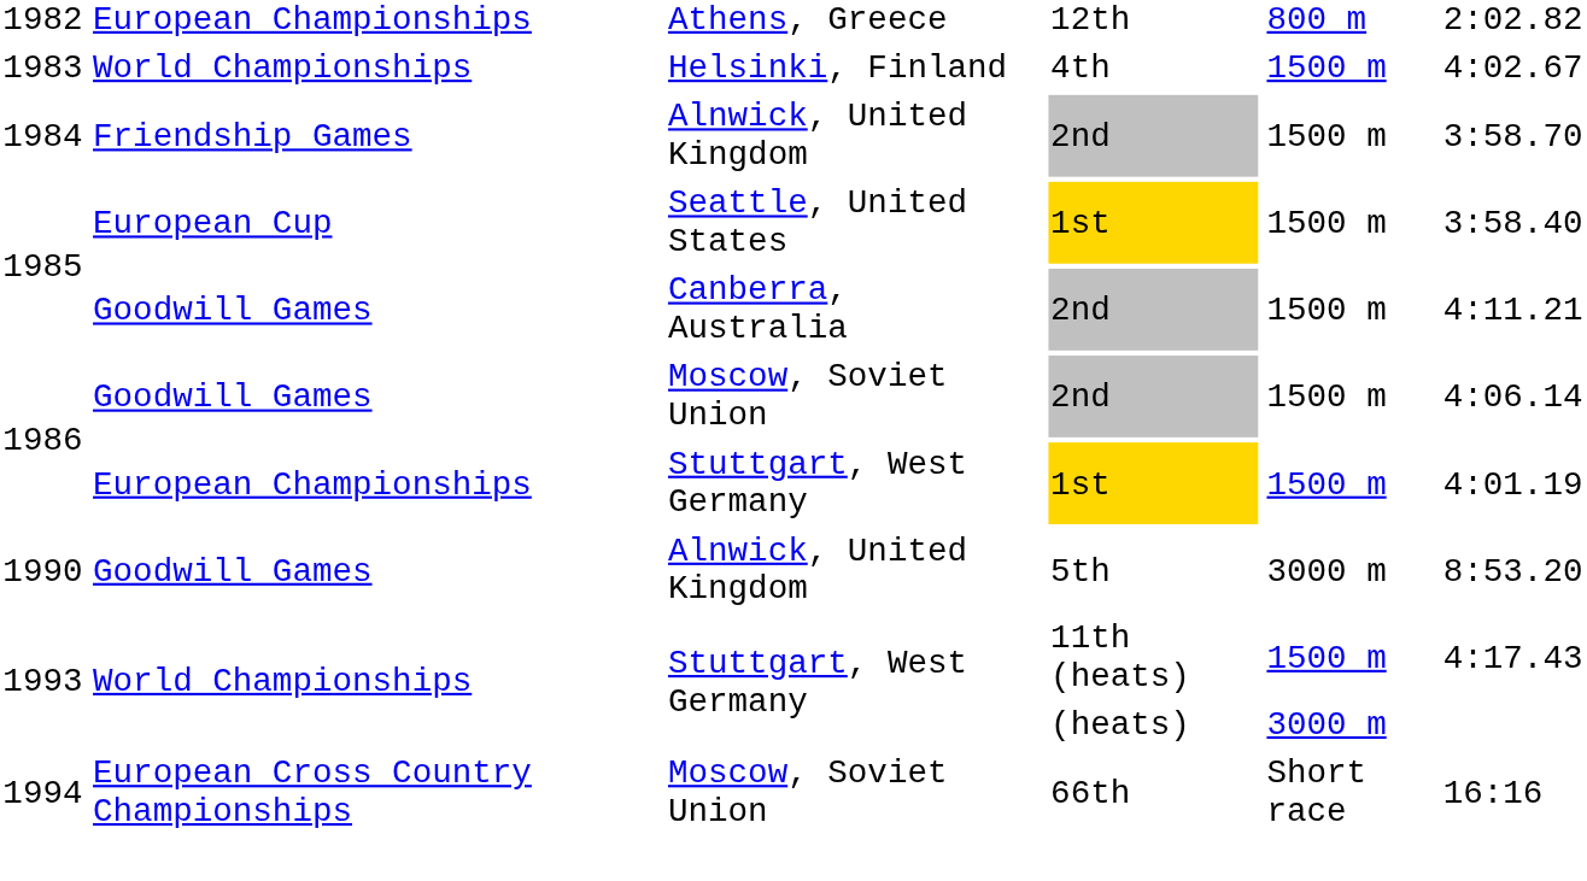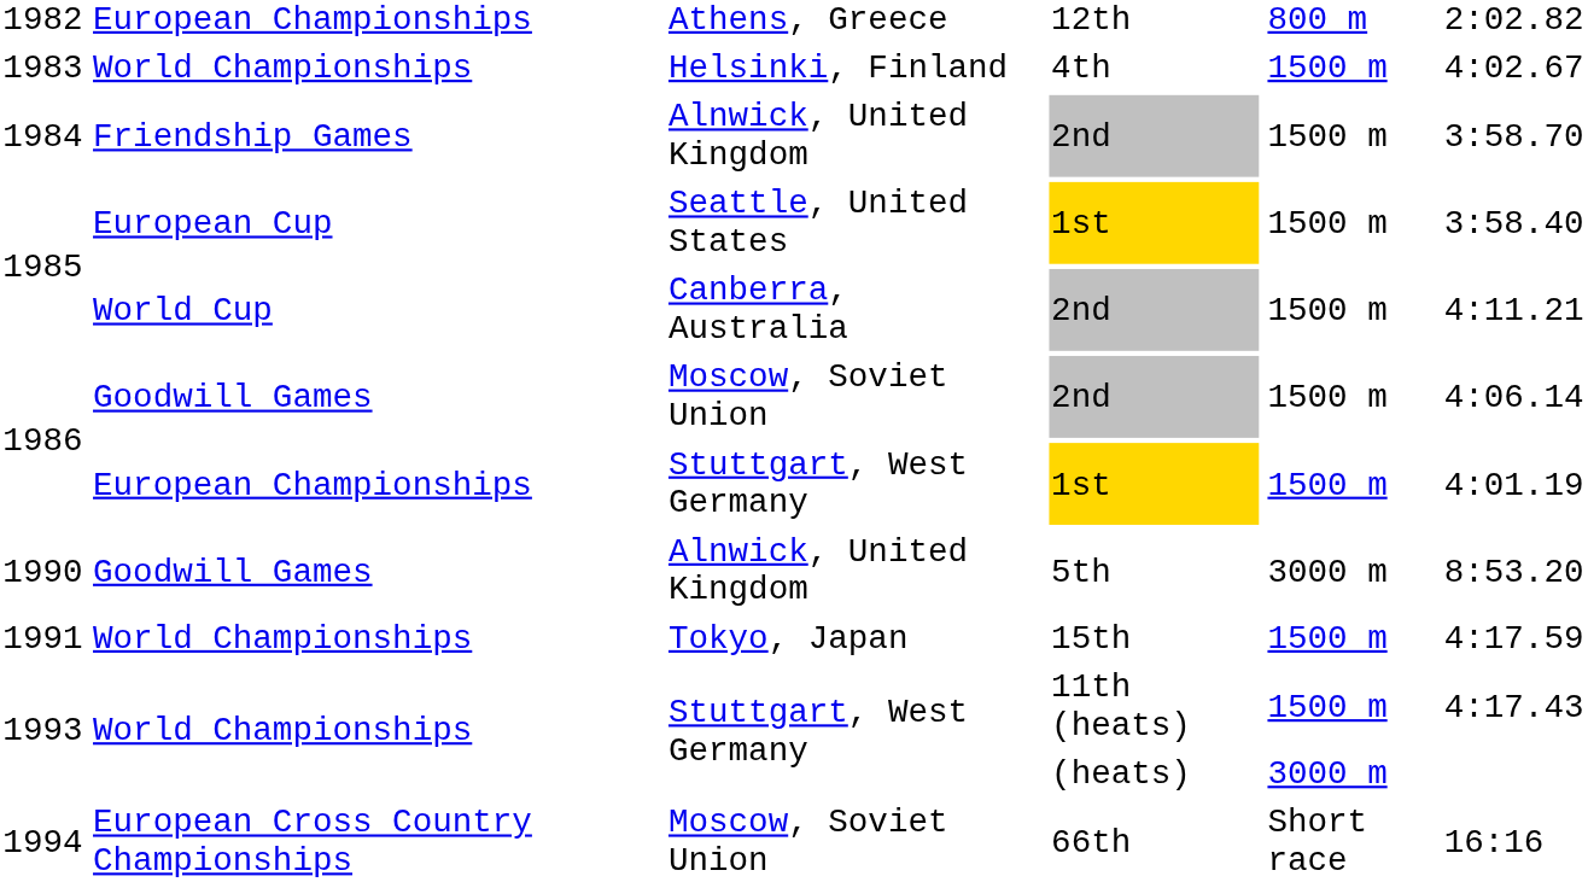 <table>
 <tr>
 <td>1982</td>
 <td><a href='#'>European Championships</a></td>
 <td><a href='#'>Athens</a>, Greece</td>
 <td>12th</td>
 <td><a href='#'>800 m</a></td>
 <td>2:02.82</td>
 </tr>
 <tr>
 <td>1983</td>
 <td><a href='#'>World Championships</a></td>
 <td><a href='#'>Helsinki</a>, Finland</td>
 <td>4th</td>
 <td><a href='#'>1500 m</a></td>
 <td>4:02.67</td>
 </tr>
 <tr>
 <td>1984</td>
 <td><a href='#'>Friendship Games</a></td>
 <td><a href='#'>Alnwick</a>, United Kingdom</td>
 <td bgcolor=silver>2nd</td>
 <td>1500 m</td>
 <td>3:58.70</td>
 </tr>
 <tr>
 <td rowspan=2>1985</td>
 <td><a href='#'>European Cup</a></td>
 <td><a href='#'>Seattle</a>, United States</td>
 <td bgcolor=gold>1st</td>
 <td>1500 m</td>
 <td>3:58.40 </td>
 </tr>
 <tr>
-<td><a href='#'>Goodwill Games</a></td>
+<td><a href='#'>World Cup</a></td>
 <td><a href='#'>Canberra</a>, Australia</td>
 <td bgcolor=silver>2nd</td>
 <td>1500 m</td>
 <td>4:11.21</td>
 </tr>
 <tr>
 <td rowspan=2>1986</td>
 <td><a href='#'>Goodwill Games</a></td>
 <td><a href='#'>Moscow</a>, Soviet Union</td>
 <td bgcolor=silver>2nd</td>
 <td>1500 m</td>
 <td>4:06.14</td>
 </tr>
 <tr>
 <td><a href='#'>European Championships</a></td>
 <td><a href='#'>Stuttgart</a>, West Germany</td>
 <td bgcolor=gold>1st</td>
 <td><a href='#'>1500 m</a></td>
 <td>4:01.19</td>
 </tr>
 <tr>
 <td>1990</td>
 <td><a href='#'>Goodwill Games</a></td>
 <td><a href='#'>Alnwick</a>, United Kingdom</td>
 <td>5th</td>
 <td>3000 m</td>
 <td>8:53.20</td>
 </tr>
 <tr>
+<td>1991</td>
+<td><a href='#'>World Championships</a></td>
+<td><a href='#'>Tokyo</a>, Japan</td>
+<td>15th</td>
+<td><a href='#'>1500 m</a></td>
+<td>4:17.59</td>
+</tr>
+<tr>
 <td rowspan=2>1993</td>
 <td rowspan=2><a href='#'>World Championships</a></td>
 <td rowspan=2><a href='#'>Stuttgart</a>, West Germany</td>
 <td>11th (heats)</td>
 <td><a href='#'>1500 m</a></td>
 <td>4:17.43</td>
 </tr>
 <tr>
 <td> (heats)</td>
 <td><a href='#'>3000 m</a></td>
 <td></td>
 </tr>
 <tr>
 <td>1994</td>
 <td><a href='#'>European Cross Country Championships</a></td>
 <td><a href='#'>Moscow</a>, Soviet Union</td>
 <td>66th</td>
 <td>Short race</td>
 <td>16:16</td>
 </tr>
 </table>
